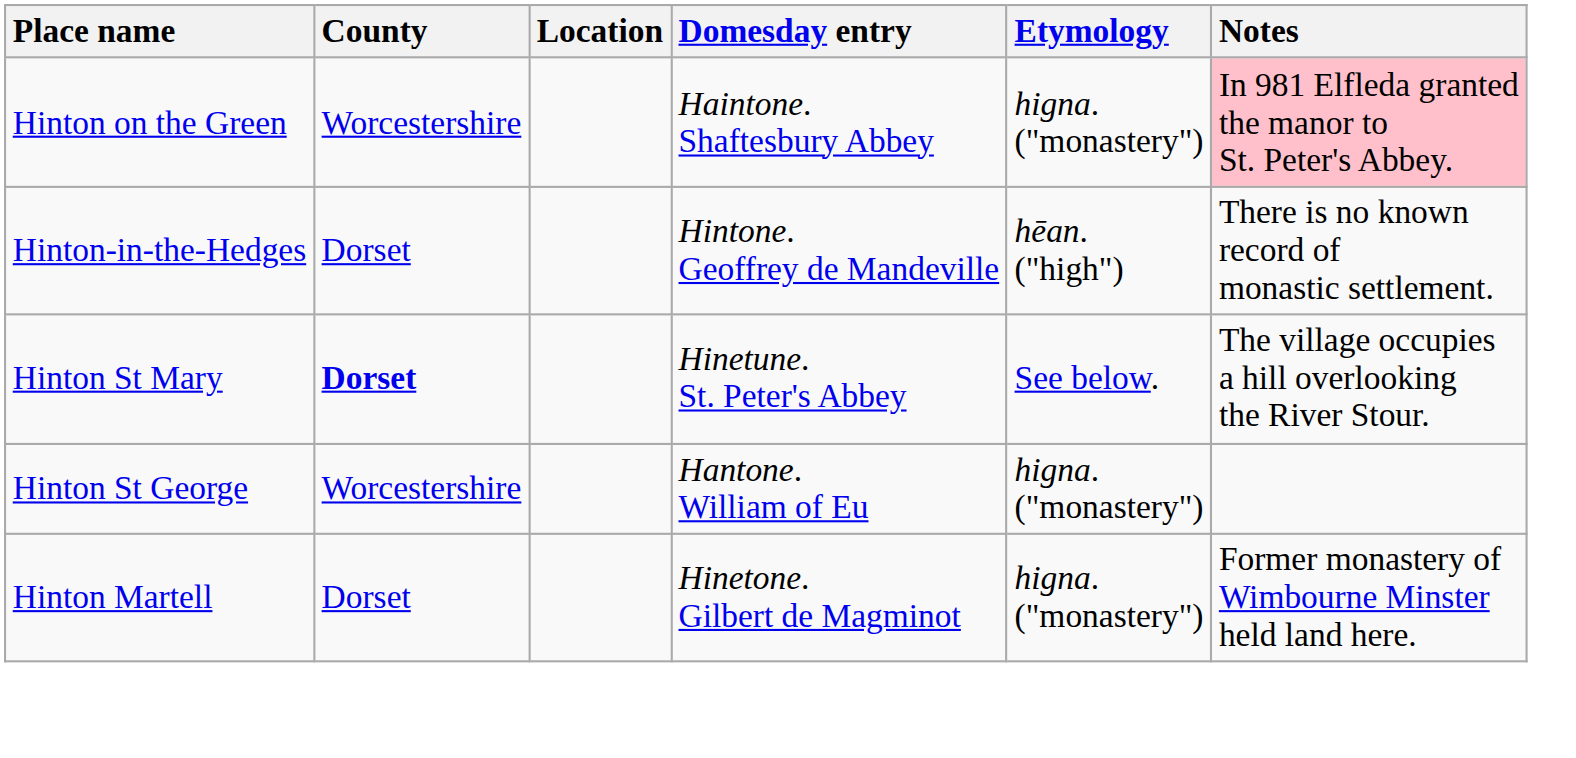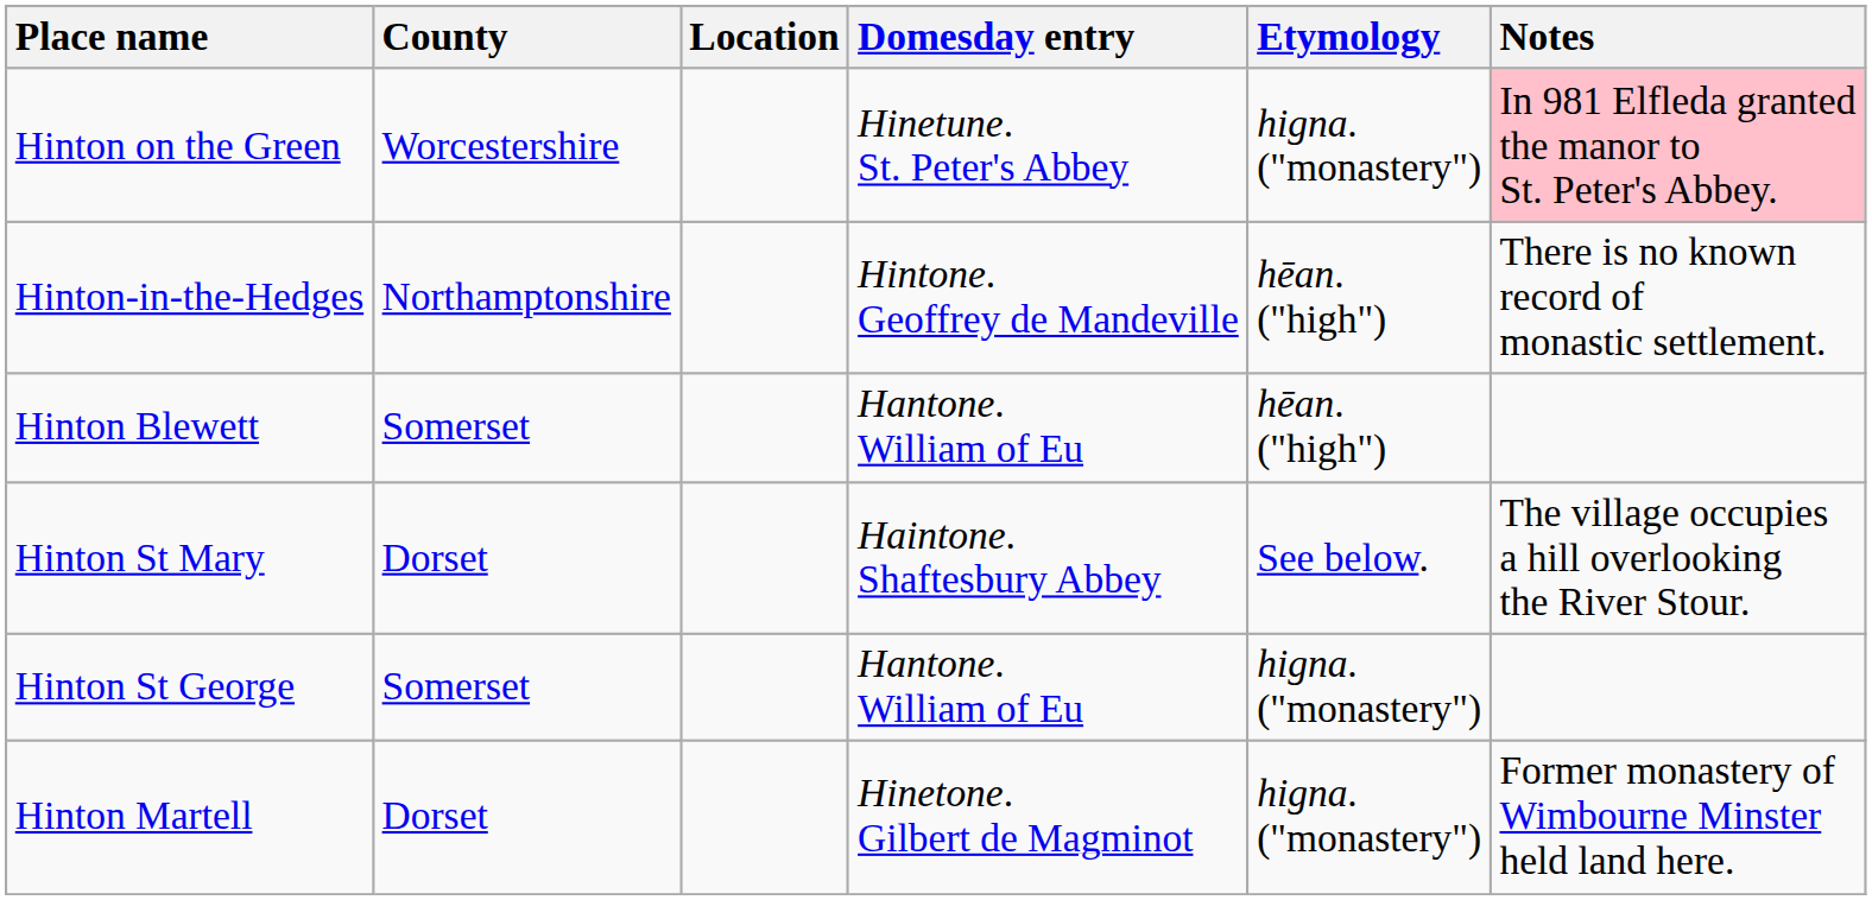 <table class="wikitable sortable" style="border-collapse: collapse;">
 <tr>
 <th style="text-align:left">Place name</th>
 <th style="text-align:left">County</th>
 <th style="text-align:left">Location</th>
 <th style="text-align:left"><a href='#'>Domesday</a> entry</th>
 <th style="text-align:left"><a href='#'>Etymology</a></th>
 <th style="text-align:left">Notes</th>
 </tr>
 <tr>
 <td><a href='#'>Hinton on the Green</a></td>
 <td><a href='#'>Worcestershire</a></td>
 <td></td>
-<td><em>Haintone</em>.<br><a href='#'>Shaftesbury Abbey</a></td>
+<td><em>Hinetune</em>.<br><a href='#'>St. Peter's Abbey</a></td>
 <td><em>higna</em>.<br>("monastery")</td>
 <td style="background: pink;">In 981 Elfleda granted<br>the manor to<br>St. Peter's Abbey.</td>
 </tr>
 <tr>
 <td><a href='#'>Hinton-in-the-Hedges</a></td>
-<td><a href='#'>Dorset</a></td>
+<td><a href='#'>Northamptonshire</a></td>
 <td></td>
 <td><em>Hintone</em>.<br><a href='#'>Geoffrey de Mandeville</a></td>
 <td><em>hēan</em>.<br>("high")</td>
 <td>There is no known<br>record of<br>monastic settlement.</td>
 </tr>
 <tr>
+<td><a href='#'>Hinton Blewett</a></td>
+<td><a href='#'>Somerset</a></td>
+<td></td>
+<td><em>Hantone</em>.<br><a href='#'>William of Eu</a></td>
+<td><em>hēan</em>.<br>("high")</td>
+<td></td>
+</tr>
+<tr>
 <td><a href='#'>Hinton St Mary</a></td>
-<td><strong><a href='#'>Dorset</a></strong></td>
+<td><a href='#'>Dorset</a></td>
 <td></td>
-<td><em>Hinetune</em>.<br><a href='#'>St. Peter's Abbey</a></td>
+<td><em>Haintone</em>.<br><a href='#'>Shaftesbury Abbey</a></td>
 <td><a href='#'>See below</a>.</td>
 <td>The village occupies<br>a hill overlooking<br>the River Stour.</td>
 </tr>
 <tr>
 <td><a href='#'>Hinton St George</a></td>
-<td><a href='#'>Worcestershire</a></td>
+<td><a href='#'>Somerset</a></td>
 <td></td>
 <td><em>Hantone</em>.<br><a href='#'>William of Eu</a></td>
 <td><em>higna</em>.<br>("monastery")</td>
 <td></td>
 </tr>
 <tr>
 <td><a href='#'>Hinton Martell</a></td>
 <td><a href='#'>Dorset</a></td>
 <td></td>
 <td><em>Hinetone</em>.<br><a href='#'>Gilbert de Magminot</a></td>
 <td><em>higna</em>.<br>("monastery")</td>
 <td>Former monastery of<br><a href='#'>Wimbourne Minster</a><br>held land here.</td>
 </tr>
 </table>
